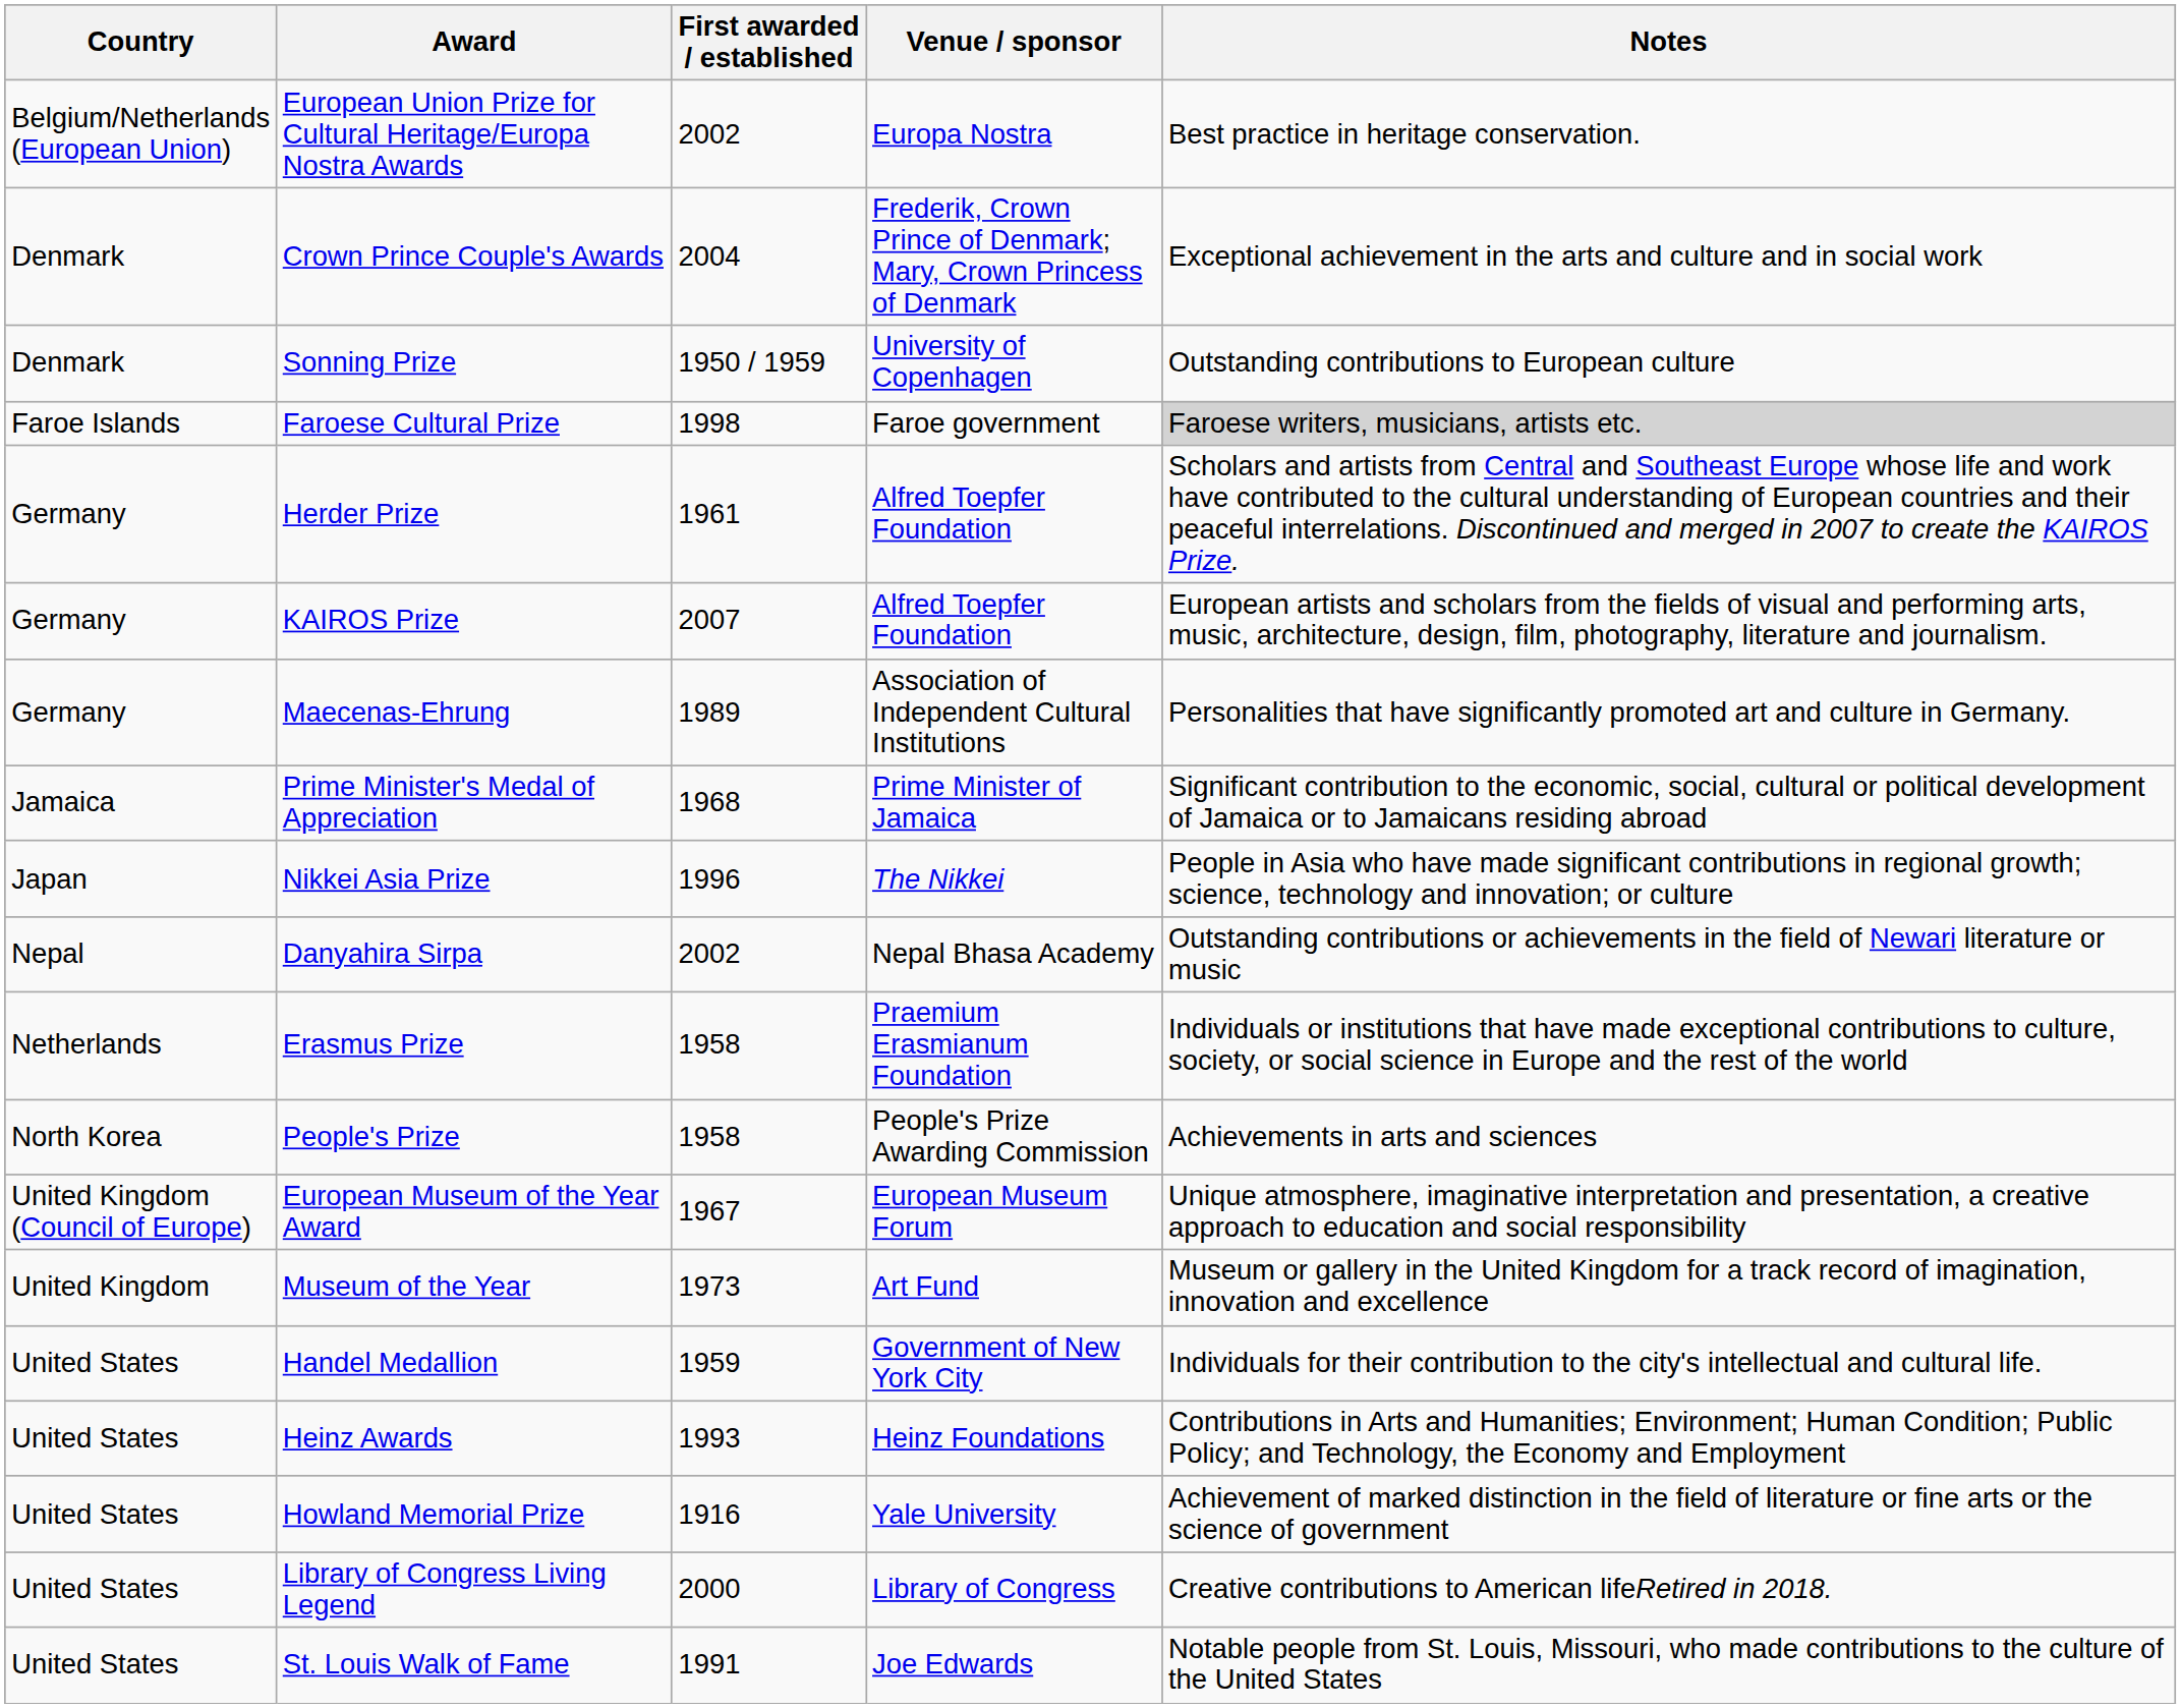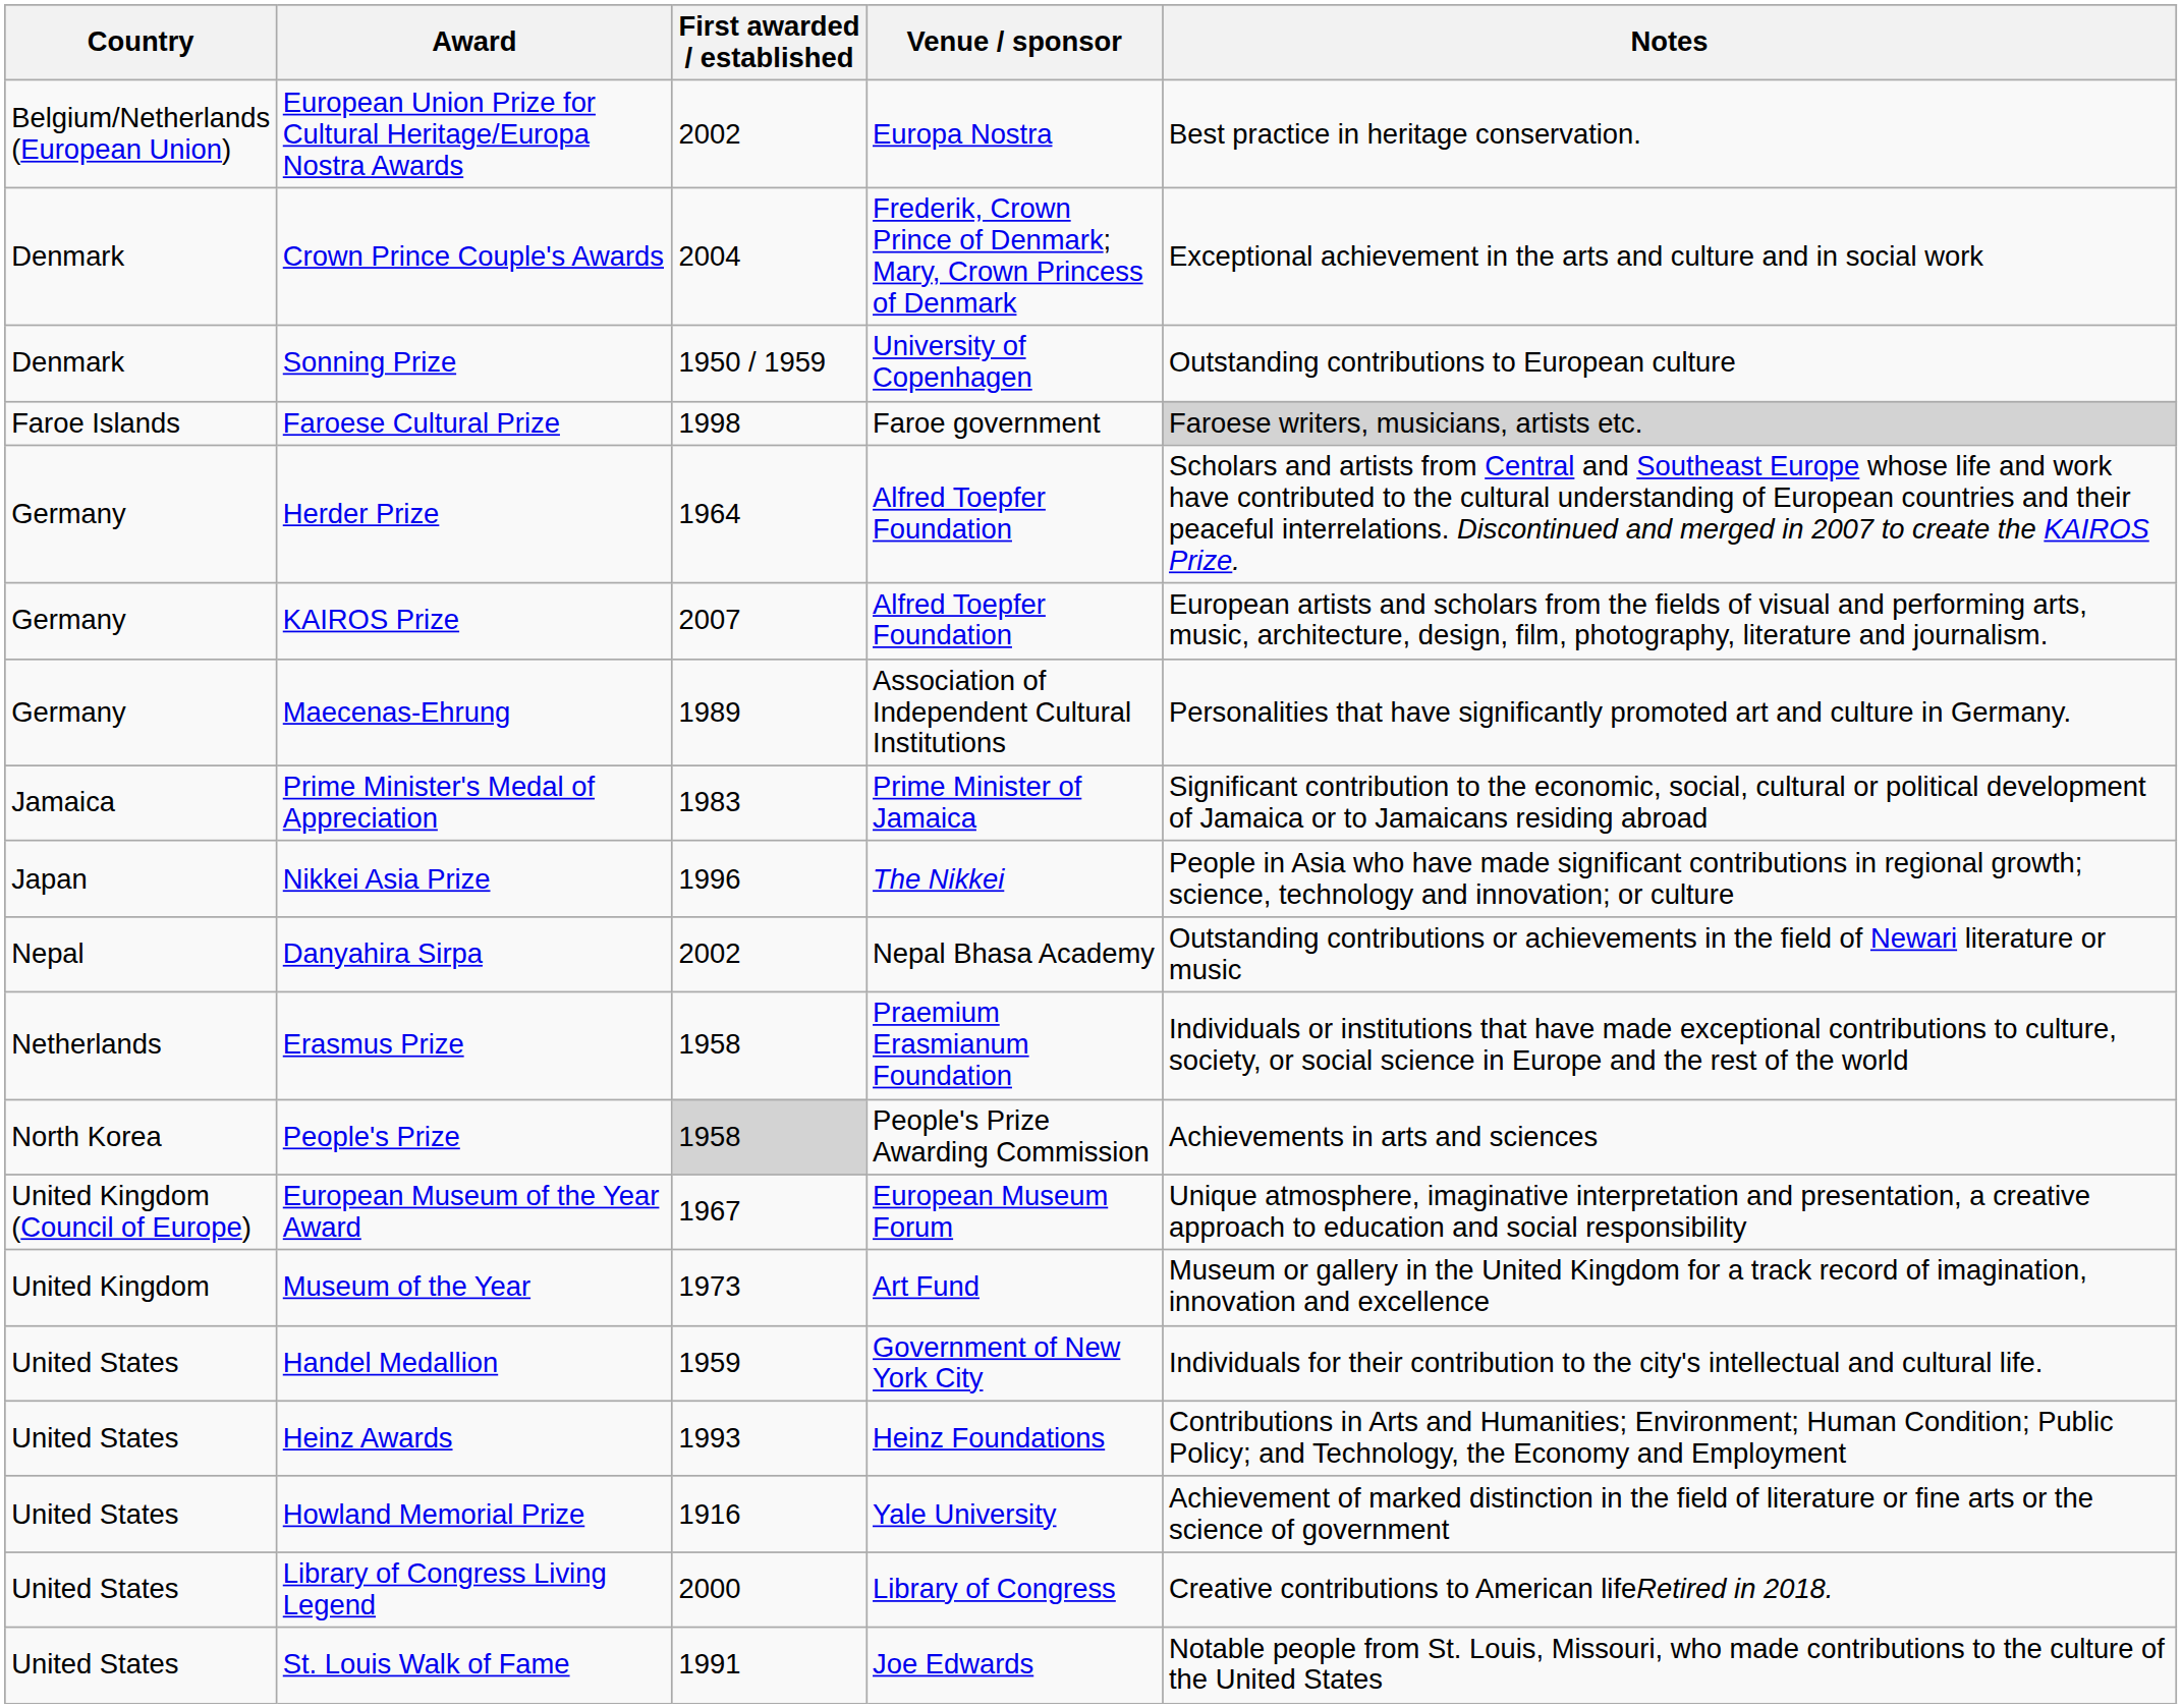 <table class="wikitable sortable">
 <tr>
 <th style="width:6em;">Country</th>
 <th class=unsortable>Award</th>
 <th>First awarded<br>/ established</th>
 <th class=unsortable>Venue / sponsor</th>
 <th class=unsortable>Notes</th>
 </tr>
 <tr>
 <td>Belgium/Netherlands <br>(<a href='#'>European Union</a>)</td>
 <td><a href='#'>European Union Prize for Cultural Heritage/Europa Nostra Awards</a></td>
 <td>2002</td>
 <td><a href='#'>Europa Nostra</a></td>
 <td>Best practice in heritage conservation.</td>
 </tr>
 <tr>
 <td>Denmark</td>
 <td><a href='#'>Crown Prince Couple's Awards</a></td>
 <td>2004</td>
 <td><a href='#'>Frederik, Crown Prince of Denmark</a>;<br><a href='#'>Mary, Crown Princess of Denmark</a></td>
 <td>Exceptional achievement in the arts and culture and in social work</td>
 </tr>
 <tr>
 <td>Denmark</td>
 <td><a href='#'>Sonning Prize</a></td>
 <td>1950 / 1959</td>
 <td><a href='#'>University of Copenhagen</a></td>
 <td>Outstanding contributions to European culture</td>
 </tr>
 <tr>
 <td>Faroe Islands</td>
 <td><a href='#'>Faroese Cultural Prize</a></td>
 <td>1998</td>
 <td>Faroe government</td>
 <td style="background: lightgrey;">Faroese writers, musicians, artists etc.</td>
 </tr>
 <tr>
 <td>Germany</td>
 <td><a href='#'>Herder Prize</a></td>
-<td>1961</td>
+<td>1964</td>
 <td><a href='#'>Alfred Toepfer Foundation</a></td>
 <td>Scholars and artists from <a href='#'>Central</a> and <a href='#'>Southeast Europe</a> whose life and work have contributed to the cultural understanding of European countries and their peaceful interrelations. <em>Discontinued and merged in 2007 to create the <a href='#'>KAIROS Prize</a>.</em></td>
 </tr>
 <tr>
 <td>Germany</td>
 <td><a href='#'>KAIROS Prize</a></td>
 <td>2007</td>
 <td><a href='#'>Alfred Toepfer Foundation</a></td>
 <td>European artists and scholars from the fields of visual and performing arts, music, architecture, design, film, photography, literature and journalism.</td>
 </tr>
 <tr>
 <td>Germany</td>
 <td><a href='#'>Maecenas-Ehrung</a></td>
 <td>1989</td>
 <td>Association of Independent Cultural Institutions</td>
 <td>Personalities that have significantly promoted art and culture in Germany.</td>
 </tr>
 <tr>
 <td>Jamaica</td>
 <td><a href='#'>Prime Minister's Medal of Appreciation</a></td>
-<td>1968</td>
+<td>1983</td>
 <td><a href='#'>Prime Minister of Jamaica</a></td>
 <td>Significant contribution to the economic, social, cultural or political development of Jamaica or to Jamaicans residing abroad</td>
 </tr>
 <tr>
 <td>Japan</td>
 <td><a href='#'>Nikkei Asia Prize</a></td>
 <td>1996</td>
 <td><em><a href='#'>The Nikkei</a></em></td>
 <td>People in Asia who have made significant contributions in regional growth; science, technology and innovation; or culture</td>
 </tr>
 <tr>
 <td>Nepal</td>
 <td><a href='#'>Danyahira Sirpa</a></td>
 <td>2002</td>
 <td>Nepal Bhasa Academy</td>
 <td>Outstanding contributions or achievements in the field of <a href='#'>Newari</a> literature or music</td>
 </tr>
 <tr>
 <td>Netherlands</td>
 <td><a href='#'>Erasmus Prize</a></td>
 <td>1958</td>
 <td><a href='#'>Praemium Erasmianum Foundation</a></td>
 <td>Individuals or institutions that have made exceptional contributions to culture, society, or social science in Europe and the rest of the world</td>
 </tr>
 <tr>
 <td>North Korea</td>
 <td><a href='#'>People's Prize</a></td>
-<td>1958</td>
+<td style="background: lightgrey;">1958</td>
 <td>People's Prize Awarding Commission</td>
 <td>Achievements in arts and sciences</td>
 </tr>
 <tr>
 <td>United Kingdom<br>(<a href='#'>Council of Europe</a>)</td>
 <td><a href='#'>European Museum of the Year Award</a></td>
 <td>1967</td>
 <td><a href='#'>European Museum Forum</a></td>
 <td>Unique atmosphere, imaginative interpretation and presentation, a creative approach to education and social responsibility</td>
 </tr>
 <tr>
 <td>United Kingdom</td>
 <td><a href='#'>Museum of the Year</a></td>
 <td>1973</td>
 <td><a href='#'>Art Fund</a></td>
 <td>Museum or gallery in the United Kingdom for a track record of imagination, innovation and excellence</td>
 </tr>
 <tr>
 <td>United States</td>
 <td><a href='#'>Handel Medallion</a></td>
 <td>1959</td>
 <td><a href='#'>Government of New York City</a></td>
 <td>Individuals for their contribution to the city's intellectual and cultural life.</td>
 </tr>
 <tr>
 <td>United States</td>
 <td><a href='#'>Heinz Awards</a></td>
 <td>1993</td>
 <td><a href='#'>Heinz Foundations</a></td>
 <td>Contributions in Arts and Humanities; Environment; Human Condition; Public Policy; and Technology, the Economy and Employment</td>
 </tr>
 <tr>
 <td>United States</td>
 <td><a href='#'>Howland Memorial Prize</a></td>
 <td>1916</td>
 <td><a href='#'>Yale University</a></td>
 <td>Achievement of marked distinction in the field of literature or fine arts or the science of government</td>
 </tr>
 <tr>
 <td>United States</td>
 <td><a href='#'>Library of Congress Living Legend</a></td>
 <td>2000</td>
 <td><a href='#'>Library of Congress</a></td>
 <td>Creative contributions to American life<em>Retired in 2018.</em></td>
 </tr>
 <tr>
 <td>United States</td>
 <td><a href='#'>St. Louis Walk of Fame</a></td>
 <td>1991</td>
 <td><a href='#'>Joe Edwards</a></td>
 <td>Notable people from St. Louis, Missouri, who made contributions to the culture of the United States</td>
 </tr>
 </table>
